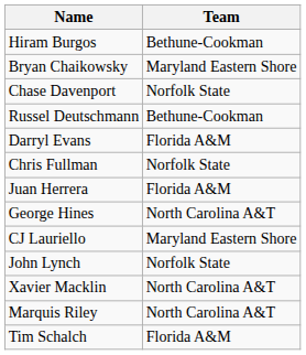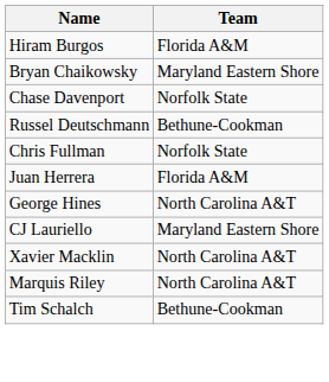 <table class=wikitable>
 <tr>
 <th>Name</th>
 <th>Team</th>
 </tr>
 <tr>
 <td>Hiram Burgos</td>
-<td>Bethune-Cookman</td>
+<td>Florida A&M</td>
 </tr>
 <tr>
 <td>Bryan Chaikowsky</td>
 <td>Maryland Eastern Shore</td>
 </tr>
 <tr>
 <td>Chase Davenport</td>
 <td>Norfolk State</td>
 </tr>
 <tr>
 <td>Russel Deutschmann</td>
 <td>Bethune-Cookman</td>
-</tr>
-<tr>
-<td>Darryl Evans</td>
-<td>Florida A&M</td>
 </tr>
 <tr>
 <td>Chris Fullman</td>
 <td>Norfolk State</td>
 </tr>
 <tr>
 <td>Juan Herrera</td>
 <td>Florida A&M</td>
 </tr>
 <tr>
 <td>George Hines</td>
 <td>North Carolina A&T</td>
 </tr>
 <tr>
 <td>CJ Lauriello</td>
 <td>Maryland Eastern Shore</td>
 </tr>
 <tr>
-<td>John Lynch</td>
-<td>Norfolk State</td>
-</tr>
-<tr>
 <td>Xavier Macklin</td>
 <td>North Carolina A&T</td>
 </tr>
 <tr>
 <td>Marquis Riley</td>
 <td>North Carolina A&T</td>
 </tr>
 <tr>
 <td>Tim Schalch</td>
-<td>Florida A&M</td>
+<td>Bethune-Cookman</td>
 </tr>
 </table>
